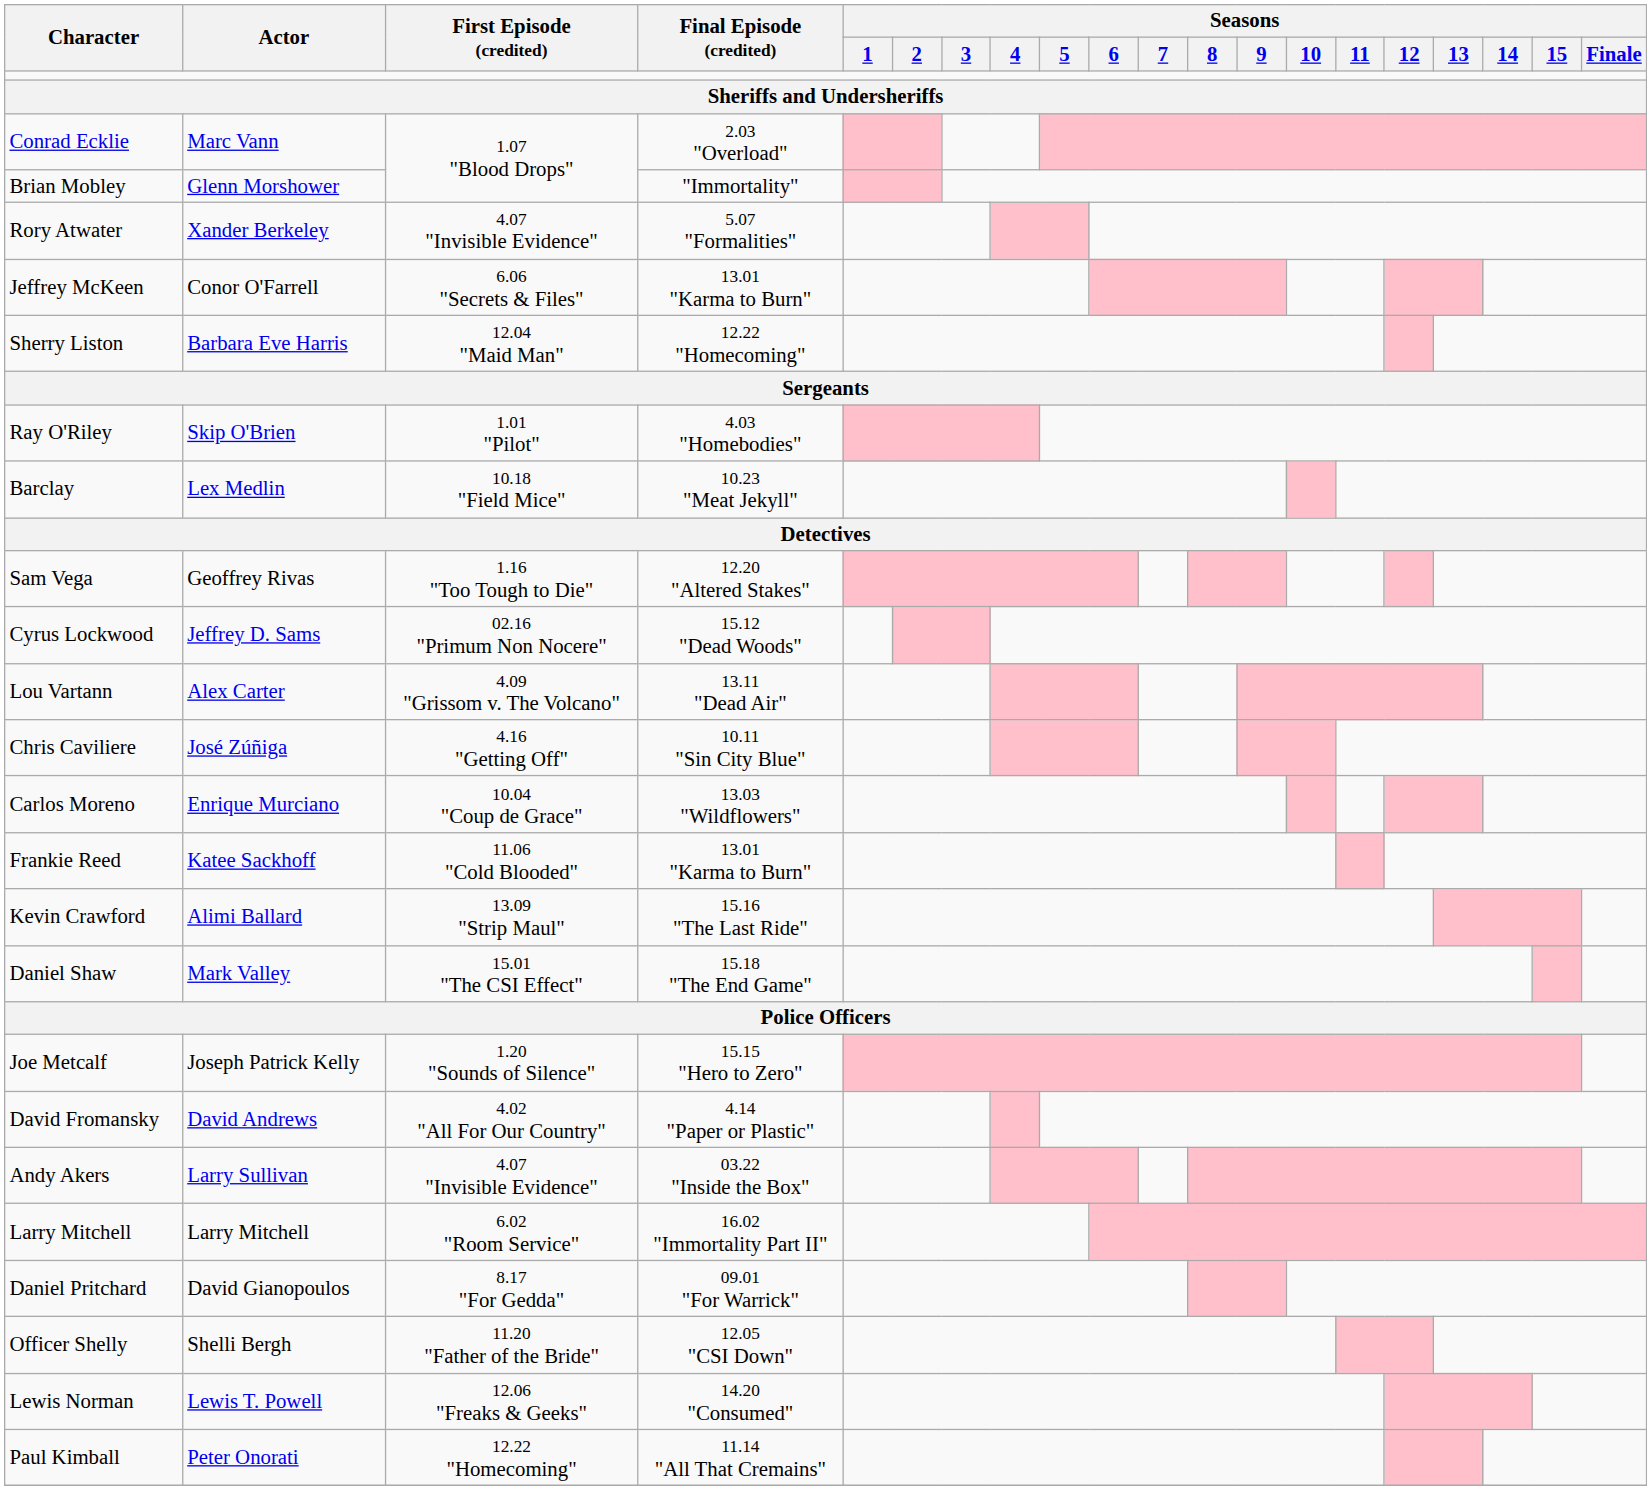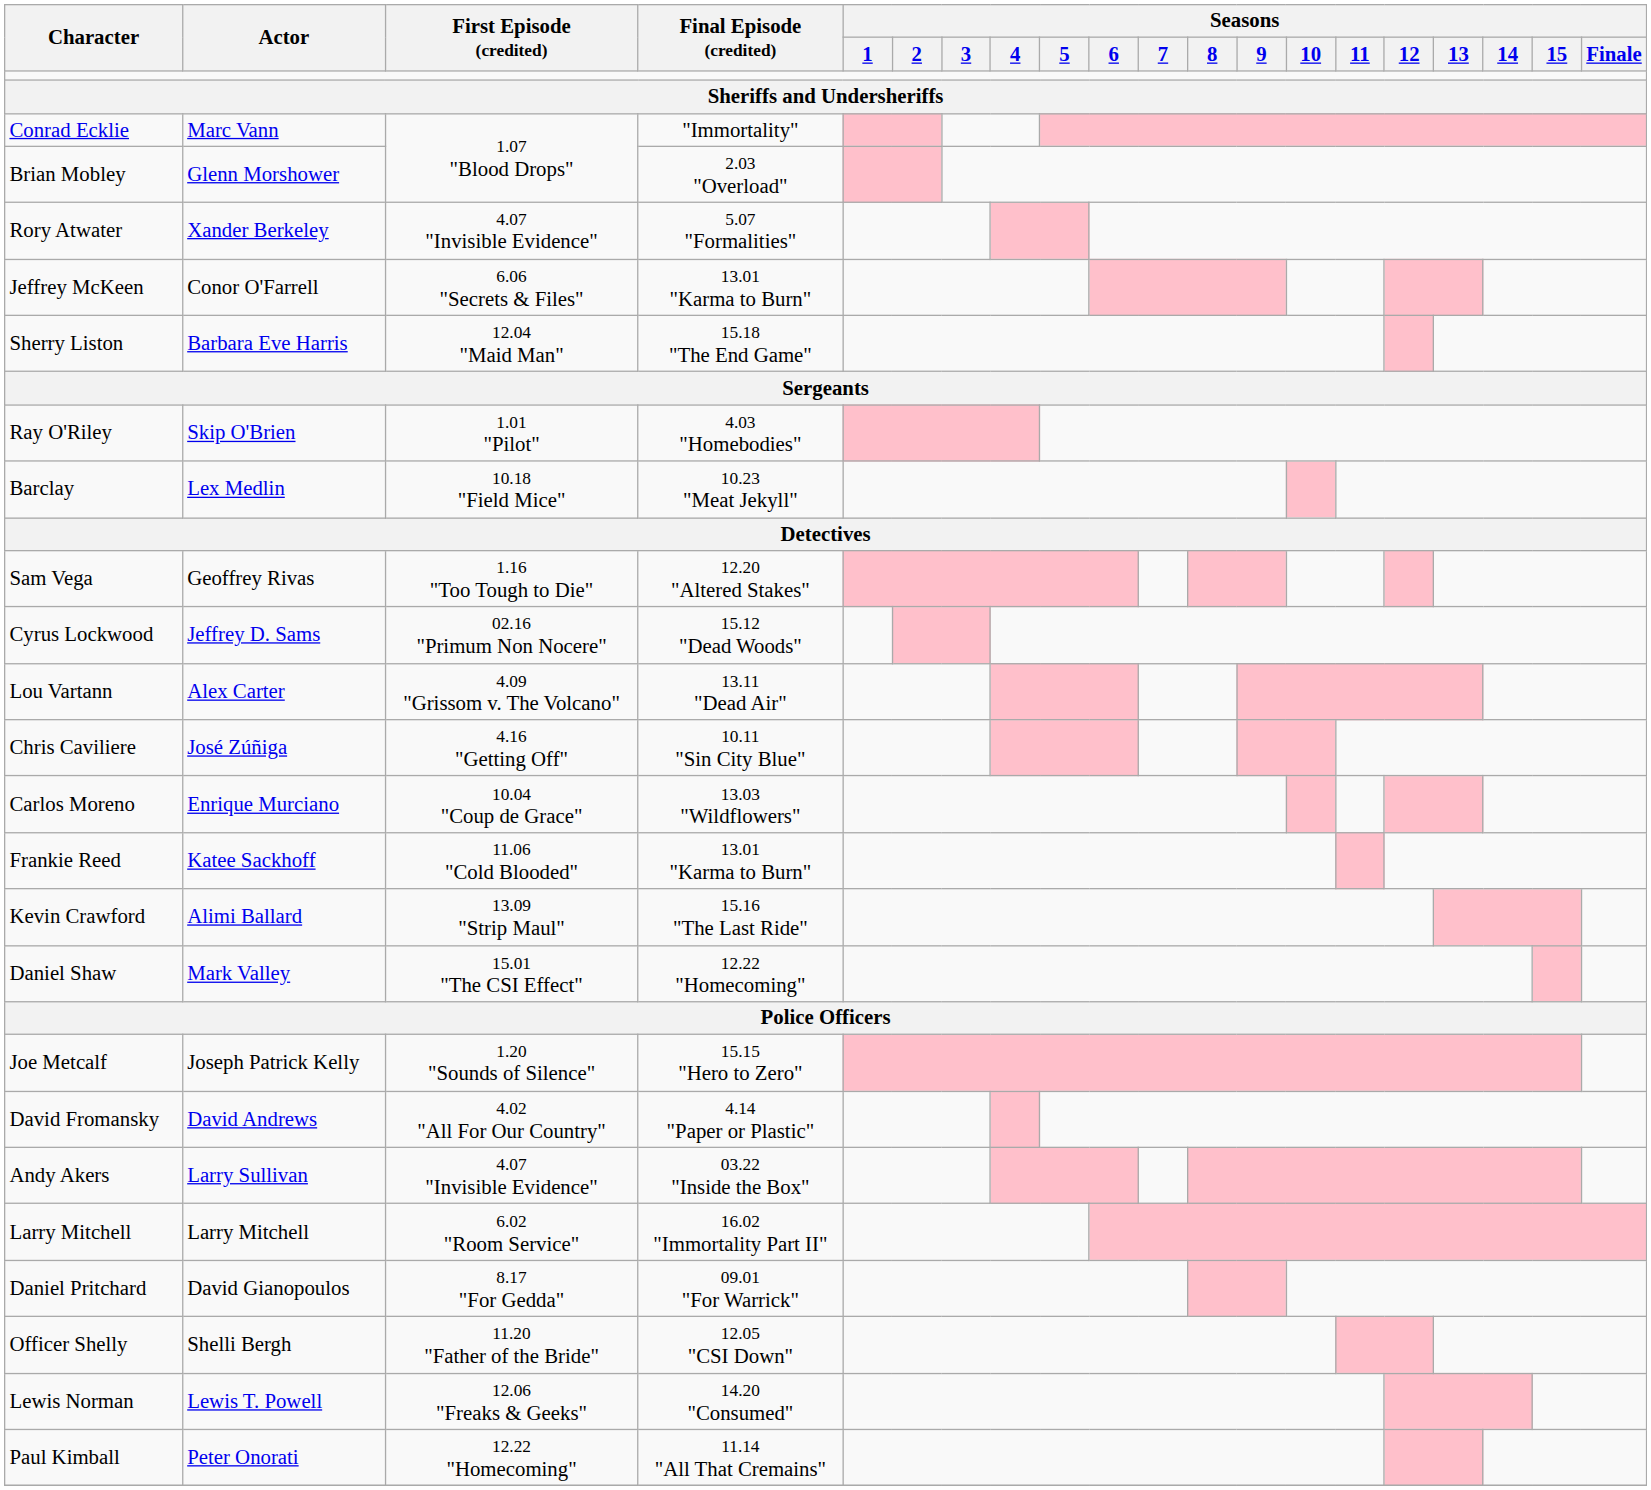 <table class="wikitable sortable sticky-header-multi" style="width:100%;">
 <tr>
 <th class=unsortable rowspan="2">Character</th>
 <th class=unsortable rowspan="2">Actor</th>
 <th class=unsortable rowspan="2">First Episode<br><small>(credited)</small></th>
 <th class=unsortable rowspan="2">Final Episode<br><small>(credited)</small></th>
 <th class=unsortable colspan="16">Seasons</th>
 </tr>
 <tr>
 <th class=unsortable style="width:3%;"><a href='#'>1</a></th>
 <th class=unsortable style="width:3%;"><a href='#'>2</a></th>
 <th class=unsortable style="width:3%;"><a href='#'>3</a></th>
 <th class=unsortable style="width:3%;"><a href='#'>4</a></th>
 <th class=unsortable style="width:3%;"><a href='#'>5</a></th>
 <th class=unsortable style="width:3%;"><a href='#'>6</a></th>
 <th class=unsortable style="width:3%;"><a href='#'>7</a></th>
 <th class=unsortable style="width:3%;"><a href='#'>8</a></th>
 <th class=unsortable style="width:3%;"><a href='#'>9</a></th>
 <th class=unsortable style="width:3%;"><a href='#'>10</a></th>
 <th class=unsortable style="width:3%;"><a href='#'>11</a></th>
 <th class=unsortable style="width:3%;"><a href='#'>12</a></th>
 <th class=unsortable style="width:3%;"><a href='#'>13</a></th>
 <th class=unsortable style="width:3%;"><a href='#'>14</a></th>
 <th class=unsortable style="width:3%;"><a href='#'>15</a></th>
 <th class=unsortable style="width:3%;"><a href='#'>Finale</a></th>
 </tr>
 <tr>
 <td colspan="21"></td>
 </tr>
 <tr>
 <th colspan="21">Sheriffs and Undersheriffs</th>
 </tr>
 <tr>
 <td><a href='#'>Conrad Ecklie</a></td>
 <td><a href='#'>Marc Vann</a></td>
 <td rowspan="2" align="center"><small>1.07</small><br>"Blood Drops"</td>
-<td align="center"><small>2.03</small><br>"Overload"</td>
+<td align="center">"Immortality"</td>
 <td colspan="2" align="center" style="background: pink"></td>
 <td colspan="2"></td>
 <td colspan="12" align="center" style="background: pink"></td>
 </tr>
 <tr>
 <td>Brian Mobley</td>
 <td><a href='#'>Glenn Morshower</a></td>
-<td align="center">"Immortality"</td>
+<td align="center"><small>2.03</small><br>"Overload"</td>
 <td colspan="2" align="center" style="background: pink"></td>
 <td colspan="14"></td>
 </tr>
 <tr>
 <td>Rory Atwater</td>
 <td><a href='#'>Xander Berkeley</a></td>
 <td align="center"><small>4.07</small><br>"Invisible Evidence"</td>
 <td align="center"><small>5.07</small><br>"Formalities"</td>
 <td colspan="3"></td>
 <td colspan="2" align="center" style="background: pink"></td>
 <td colspan="11"></td>
 </tr>
 <tr>
 <td>Jeffrey McKeen</td>
 <td>Conor O'Farrell</td>
 <td align="center"><small>6.06</small><br>"Secrets & Files"</td>
 <td align="center"><small>13.01</small><br>"Karma to Burn"</td>
 <td colspan="5"></td>
 <td colspan="4" align="center" style="background: pink"></td>
 <td colspan="2"></td>
 <td colspan="2" align="center" style="background: pink"></td>
 <td colspan="3"></td>
 </tr>
 <tr>
 <td>Sherry Liston</td>
 <td><a href='#'>Barbara Eve Harris</a></td>
 <td align="center"><small>12.04</small><br>"Maid Man"</td>
-<td align="center"><small>12.22</small><br>"Homecoming"</td>
+<td align="center"><small>15.18</small><br>"The End Game"</td>
 <td colspan="11"></td>
 <td colspan="1" align="center" style="background: pink"></td>
 <td colspan="4"></td>
 </tr>
 <tr>
 <th colspan="21">Sergeants</th>
 </tr>
 <tr>
 <td>Ray O'Riley</td>
 <td><a href='#'>Skip O'Brien</a></td>
 <td align="center"><small>1.01</small><br>"Pilot"</td>
 <td align="center"><small>4.03</small><br>"Homebodies"</td>
 <td colspan="4" align="center" style="background: pink"></td>
 <td colspan="12"></td>
 </tr>
 <tr>
 <td>Barclay</td>
 <td><a href='#'>Lex Medlin</a></td>
 <td align="center"><small>10.18</small><br>"Field Mice"</td>
 <td align="center"><small>10.23</small><br>"Meat Jekyll"</td>
 <td colspan="9"></td>
 <td colspan="1" align="center" style="background: pink"></td>
 <td colspan="6"></td>
 </tr>
 <tr>
 <th colspan="21">Detectives</th>
 </tr>
 <tr>
 <td>Sam Vega</td>
 <td>Geoffrey Rivas</td>
 <td align="center"><small>1.16</small><br>"Too Tough to Die"</td>
 <td align="center"><small>12.20</small><br>"Altered Stakes"</td>
 <td colspan="6" align="center" style="background: pink"></td>
 <td></td>
 <td colspan="2" align="center" style="background: pink"></td>
 <td colspan="2"></td>
 <td colspan="1" align="center" style="background: pink"></td>
 <td colspan="4"></td>
 </tr>
 <tr>
 <td>Cyrus Lockwood</td>
 <td><a href='#'>Jeffrey D. Sams</a></td>
 <td align="center"><small>02.16</small><br>"Primum Non Nocere"</td>
 <td align="center"><small>15.12</small><br>"Dead Woods"</td>
 <td colspan="1"></td>
 <td colspan="2" align="center" style="background: pink"></td>
 <td colspan="13"></td>
 </tr>
 <tr>
 <td>Lou Vartann</td>
 <td><a href='#'>Alex Carter</a></td>
 <td align="center"><small>4.09</small><br>"Grissom v. The Volcano"</td>
 <td align="center"><small>13.11</small><br>"Dead Air"</td>
 <td colspan="3"></td>
 <td colspan="3" align="center" style="background: pink"></td>
 <td colspan="2"></td>
 <td colspan="5" align="center" style="background: pink"></td>
 <td colspan="3"></td>
 </tr>
 <tr>
 <td>Chris Caviliere</td>
 <td><a href='#'>José Zúñiga</a></td>
 <td align="center"><small>4.16</small><br>"Getting Off"</td>
 <td align="center"><small>10.11</small><br>"Sin City Blue"</td>
 <td colspan="3"></td>
 <td colspan="3" align="center" style="background: pink"></td>
 <td colspan="2"></td>
 <td colspan="2" align="center" style="background: pink"></td>
 <td colspan="6"></td>
 </tr>
 <tr>
 <td>Carlos Moreno</td>
 <td><a href='#'>Enrique Murciano</a></td>
 <td align="center"><small>10.04</small><br>"Coup de Grace"</td>
 <td align="center"><small>13.03</small><br>"Wildflowers"</td>
 <td colspan="9"></td>
 <td colspan="1" align="center" style="background: pink"></td>
 <td colspan="1"></td>
 <td colspan="2" align="center" style="background: pink"></td>
 <td colspan="3"></td>
 </tr>
 <tr>
 <td>Frankie Reed</td>
 <td><a href='#'>Katee Sackhoff</a></td>
 <td align="center"><small>11.06</small><br>"Cold Blooded"</td>
 <td align="center"><small>13.01</small><br>"Karma to Burn"</td>
 <td colspan="10"></td>
 <td colspan="1" align="center" style="background: pink"></td>
 <td colspan="5"></td>
 </tr>
 <tr>
 <td>Kevin Crawford</td>
 <td><a href='#'>Alimi Ballard</a></td>
 <td align="center"><small>13.09</small><br>"Strip Maul"</td>
 <td align="center"><small>15.16</small><br>"The Last Ride"</td>
 <td colspan="12"></td>
 <td colspan="3" align="center" style="background: pink"></td>
 <td colspan="1"></td>
 </tr>
 <tr>
 <td>Daniel Shaw</td>
 <td><a href='#'>Mark Valley</a></td>
 <td align="center"><small>15.01</small><br>"The CSI Effect"</td>
-<td align="center"><small>15.18</small><br>"The End Game"</td>
+<td align="center"><small>12.22</small><br>"Homecoming"</td>
 <td colspan="14"></td>
 <td colspan="1" align="center" style="background: pink"></td>
 <td></td>
 </tr>
 <tr>
 <th colspan="21">Police Officers</th>
 </tr>
 <tr>
 <td>Joe Metcalf</td>
 <td>Joseph Patrick Kelly</td>
 <td align="center"><small>1.20</small><br>"Sounds of Silence"</td>
 <td align="center"><small>15.15</small><br>"Hero to Zero"</td>
 <td colspan="15" align="center" style="background: pink"></td>
 <td></td>
 </tr>
 <tr>
 <td>David Fromansky</td>
 <td><a href='#'>David Andrews</a></td>
 <td align="center"><small>4.02</small><br>"All For Our Country"</td>
 <td align="center"><small>4.14</small><br>"Paper or Plastic"</td>
 <td colspan="3"></td>
 <td colspan="1" align="center" style="background: pink"></td>
 <td colspan="12"></td>
 </tr>
 <tr>
 <td>Andy Akers</td>
 <td><a href='#'>Larry Sullivan</a></td>
 <td align="center"><small>4.07</small><br>"Invisible Evidence"</td>
 <td align="center"><small>03.22</small><br>"Inside the Box"</td>
 <td colspan="3"></td>
 <td colspan="3" align="center" style="background: pink"></td>
 <td colspan="1"></td>
 <td colspan="8" align="center" style="background: pink"></td>
 <td></td>
 </tr>
 <tr>
 <td>Larry Mitchell</td>
 <td>Larry Mitchell</td>
 <td align="center"><small>6.02</small><br>"Room Service"</td>
 <td align="center"><small>16.02</small><br>"Immortality Part II"</td>
 <td colspan="5"></td>
 <td colspan="11" align="center" style="background: pink"></td>
 </tr>
 <tr>
 <td>Daniel Pritchard</td>
 <td>David Gianopoulos</td>
 <td align="center"><small>8.17</small><br>"For Gedda"</td>
 <td align="center"><small>09.01</small><br>"For Warrick"</td>
 <td colspan="7"></td>
 <td colspan="2" align="center" style="background: pink"></td>
 <td colspan="7"></td>
 </tr>
 <tr>
 <td>Officer Shelly</td>
 <td>Shelli Bergh</td>
 <td align="center"><small>11.20</small><br>"Father of the Bride"</td>
 <td align="center"><small>12.05</small><br>"CSI Down"</td>
 <td colspan="10"></td>
 <td colspan="2" align="center" style="background: pink"></td>
 <td colspan="4"></td>
 </tr>
 <tr>
 <td>Lewis Norman</td>
 <td><a href='#'>Lewis T. Powell</a></td>
 <td align="center"><small>12.06</small><br>"Freaks & Geeks"</td>
 <td align="center"><small>14.20</small><br>"Consumed"</td>
 <td colspan="11"></td>
 <td colspan="3" align="center" style="background: pink"></td>
 <td colspan="2"></td>
 </tr>
 <tr>
 <td>Paul Kimball</td>
 <td><a href='#'>Peter Onorati</a></td>
 <td align="center"><small>12.22</small><br>"Homecoming"</td>
 <td align="center"><small>11.14</small><br>"All That Cremains"</td>
 <td colspan="11"></td>
 <td colspan="2" align="center" style="background: pink"></td>
 <td colspan="3"></td>
 </tr>
 <tr>
 </tr>
 </table>
